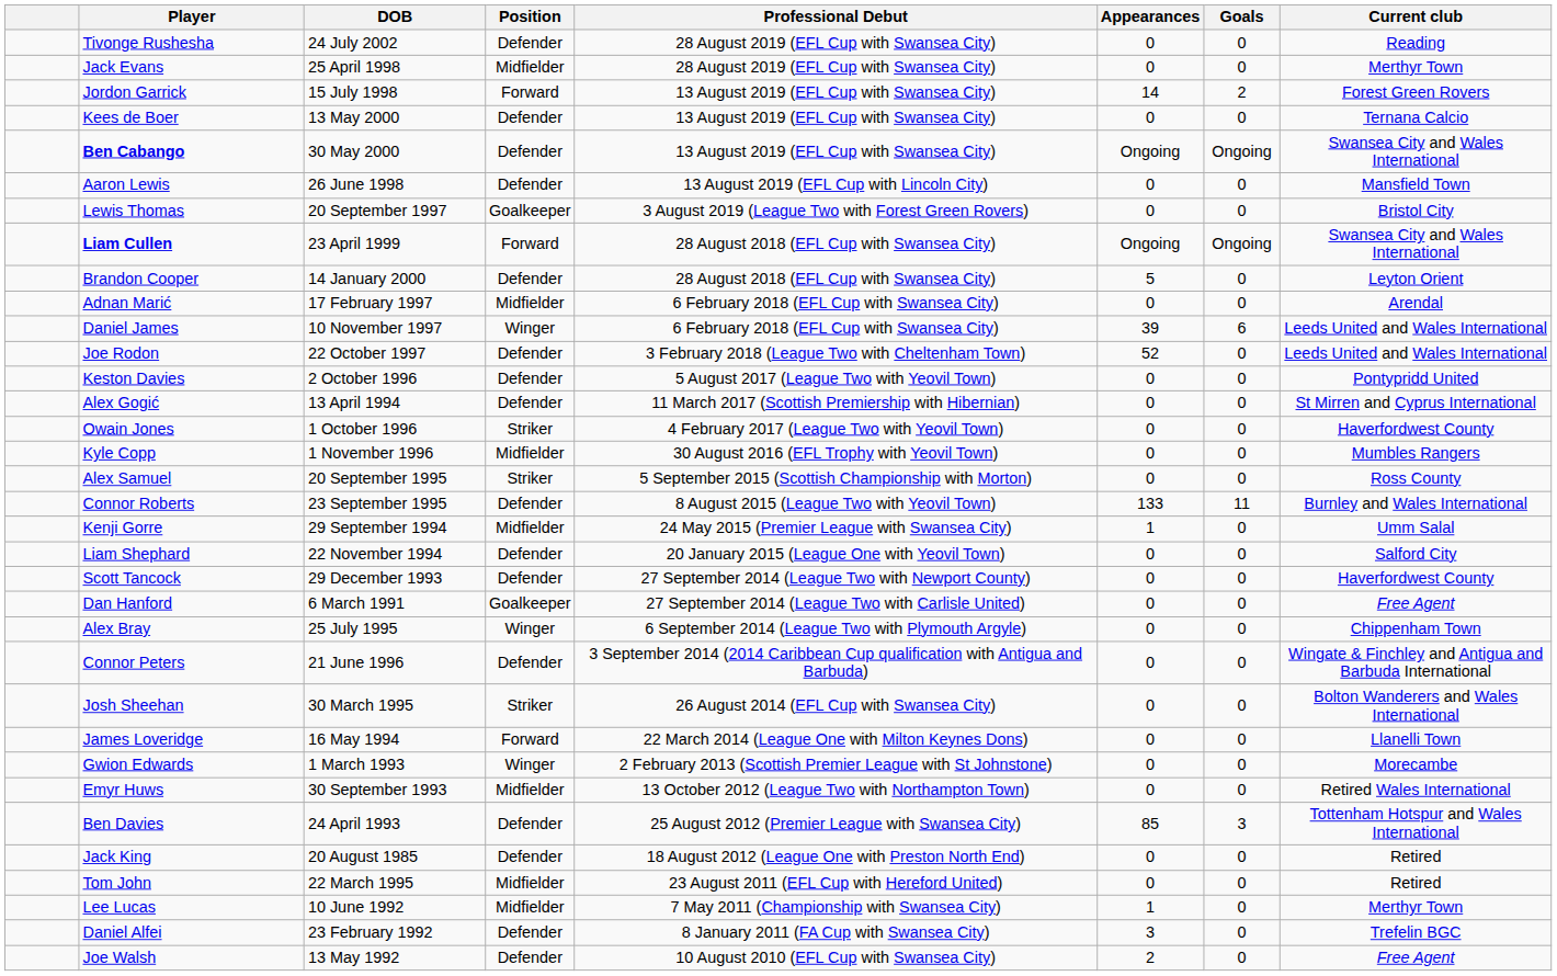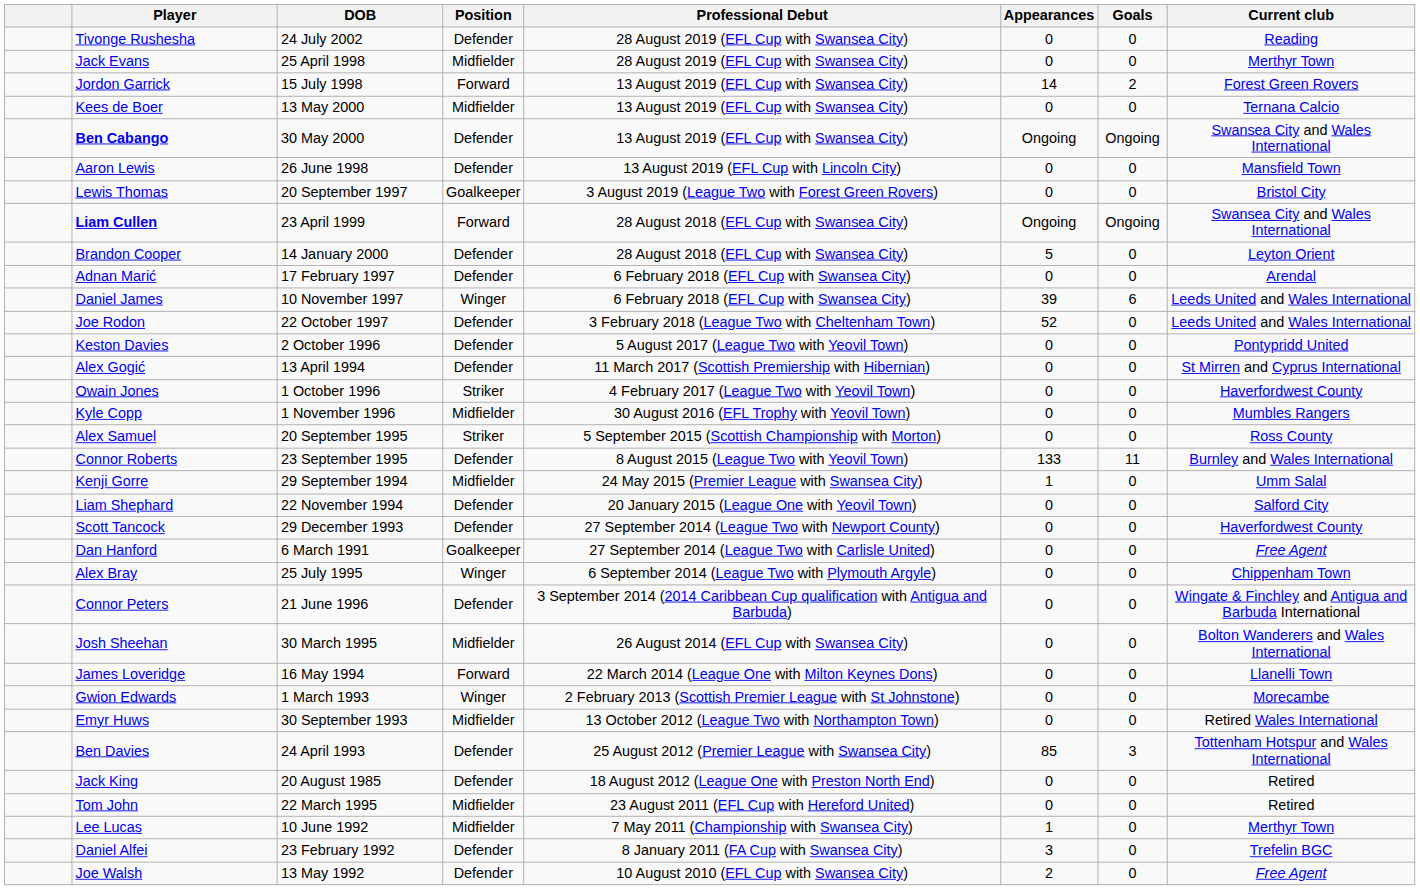 <table class="wikitable">
 <tr>
 <th width=5%></th>
 <th width=15%>Player</th>
 <th width=12%>DOB</th>
 <th width=5%>Position</th>
 <th width=35%>Professional Debut</th>
 <th width=5%>Appearances</th>
 <th width=5%>Goals</th>
 <th width=35%>Current club</th>
 </tr>
 <tr>
 <td align=center></td>
 <td><a href='#'>Tivonge Rushesha</a></td>
 <td>24 July 2002</td>
 <td align=center>Defender</td>
 <td align=center>28 August 2019 (<a href='#'>EFL Cup</a> with <a href='#'>Swansea City</a>)</td>
 <td align=center>0</td>
 <td align=center>0</td>
 <td align=center><a href='#'>Reading</a></td>
 </tr>
 <tr>
 <td align=center></td>
 <td><a href='#'>Jack Evans</a></td>
 <td>25 April 1998</td>
 <td align=center>Midfielder</td>
 <td align=center>28 August 2019 (<a href='#'>EFL Cup</a> with <a href='#'>Swansea City</a>)</td>
 <td align=center>0</td>
 <td align=center>0</td>
 <td align=center><a href='#'>Merthyr Town</a></td>
 </tr>
 <tr>
 <td align=center></td>
 <td><a href='#'>Jordon Garrick</a></td>
 <td>15 July 1998</td>
 <td align=center>Forward</td>
 <td align=center>13 August 2019 (<a href='#'>EFL Cup</a> with <a href='#'>Swansea City</a>)</td>
 <td align=center>14</td>
 <td align=center>2</td>
 <td align=center><a href='#'>Forest Green Rovers</a></td>
 </tr>
 <tr>
 <td align=center></td>
 <td><a href='#'>Kees de Boer</a></td>
 <td>13 May 2000</td>
-<td align=center>Defender</td>
+<td align=center>Midfielder</td>
 <td align=center>13 August 2019 (<a href='#'>EFL Cup</a> with <a href='#'>Swansea City</a>)</td>
 <td align=center>0</td>
 <td align=center>0</td>
 <td align=center><a href='#'>Ternana Calcio</a></td>
 </tr>
 <tr>
 <td align=center></td>
 <td><strong><a href='#'>Ben Cabango</a></strong></td>
 <td>30 May 2000</td>
 <td align=center>Defender</td>
 <td align=center>13 August 2019 (<a href='#'>EFL Cup</a> with <a href='#'>Swansea City</a>)</td>
 <td align=center>Ongoing</td>
 <td align=center>Ongoing</td>
 <td align=center><a href='#'>Swansea City</a> and <a href='#'>Wales International</a></td>
 </tr>
 <tr>
 <td align=center></td>
 <td><a href='#'>Aaron Lewis</a></td>
 <td>26 June 1998</td>
 <td align=center>Defender</td>
 <td align=center>13 August 2019 (<a href='#'>EFL Cup</a> with <a href='#'>Lincoln City</a>)</td>
 <td align=center>0</td>
 <td align=center>0</td>
 <td align=center><a href='#'>Mansfield Town</a></td>
 </tr>
 <tr>
 <td align=center></td>
 <td><a href='#'>Lewis Thomas</a></td>
 <td>20 September 1997</td>
 <td align=center>Goalkeeper</td>
 <td align=center>3 August 2019 (<a href='#'>League Two</a> with <a href='#'>Forest Green Rovers</a>)</td>
 <td align=center>0</td>
 <td align=center>0</td>
 <td align=center><a href='#'>Bristol City</a></td>
 </tr>
 <tr>
 <td align=center></td>
 <td><strong><a href='#'>Liam Cullen</a></strong></td>
 <td>23 April 1999</td>
 <td align=center>Forward</td>
 <td align=center>28 August 2018 (<a href='#'>EFL Cup</a> with <a href='#'>Swansea City</a>)</td>
 <td align=center>Ongoing</td>
 <td align=center>Ongoing</td>
 <td align=center><a href='#'>Swansea City</a> and <a href='#'>Wales International</a></td>
 </tr>
 <tr>
 <td align=center></td>
 <td><a href='#'>Brandon Cooper</a></td>
 <td>14 January 2000</td>
 <td align=center>Defender</td>
 <td align=center>28 August 2018 (<a href='#'>EFL Cup</a> with <a href='#'>Swansea City</a>)</td>
 <td align=center>5</td>
 <td align=center>0</td>
 <td align=center><a href='#'>Leyton Orient</a></td>
 </tr>
 <tr>
 <td align=center></td>
 <td><a href='#'>Adnan Marić</a></td>
 <td>17 February 1997</td>
-<td align=center>Midfielder</td>
+<td align=center>Defender</td>
 <td align=center>6 February 2018 (<a href='#'>EFL Cup</a> with <a href='#'>Swansea City</a>)</td>
 <td align=center>0</td>
 <td align=center>0</td>
 <td align=center><a href='#'>Arendal</a></td>
 </tr>
 <tr>
 <td align=center></td>
 <td><a href='#'>Daniel James</a></td>
 <td>10 November 1997</td>
 <td align=center>Winger</td>
 <td align=center>6 February 2018 (<a href='#'>EFL Cup</a> with <a href='#'>Swansea City</a>)</td>
 <td align=center>39</td>
 <td align=center>6</td>
 <td align=center><a href='#'>Leeds United</a> and <a href='#'>Wales International</a></td>
 </tr>
 <tr>
 <td align=center></td>
 <td><a href='#'>Joe Rodon</a></td>
 <td>22 October 1997</td>
 <td align=center>Defender</td>
 <td align=center>3 February 2018 (<a href='#'>League Two</a> with <a href='#'>Cheltenham Town</a>)</td>
 <td align=center>52</td>
 <td align=center>0</td>
 <td align=center><a href='#'>Leeds United</a> and <a href='#'>Wales International</a></td>
 </tr>
 <tr>
 <td align=center></td>
 <td><a href='#'>Keston Davies</a></td>
 <td>2 October 1996</td>
 <td align=center>Defender</td>
 <td align=center>5 August 2017 (<a href='#'>League Two</a> with <a href='#'>Yeovil Town</a>)</td>
 <td align=center>0</td>
 <td align=center>0</td>
 <td align=center><a href='#'>Pontypridd United</a></td>
 </tr>
 <tr>
 <td align=center></td>
 <td><a href='#'>Alex Gogić</a></td>
 <td>13 April 1994</td>
 <td align=center>Defender</td>
 <td align=center>11 March 2017 (<a href='#'>Scottish Premiership</a> with <a href='#'>Hibernian</a>)</td>
 <td align=center>0</td>
 <td align=center>0</td>
 <td align=center><a href='#'>St Mirren</a> and <a href='#'>Cyprus International</a></td>
 </tr>
 <tr>
 <td align=center></td>
 <td><a href='#'>Owain Jones</a></td>
 <td>1 October 1996</td>
 <td align=center>Striker</td>
 <td align=center>4 February 2017 (<a href='#'>League Two</a> with <a href='#'>Yeovil Town</a>)</td>
 <td align=center>0</td>
 <td align=center>0</td>
 <td align=center><a href='#'>Haverfordwest County</a></td>
 </tr>
 <tr>
 <td align=center></td>
 <td><a href='#'>Kyle Copp</a></td>
 <td>1 November 1996</td>
 <td align=center>Midfielder</td>
 <td align=center>30 August 2016 (<a href='#'>EFL Trophy</a> with <a href='#'>Yeovil Town</a>)</td>
 <td align=center>0</td>
 <td align=center>0</td>
 <td align=center><a href='#'>Mumbles Rangers</a></td>
 </tr>
 <tr>
 <td align=center></td>
 <td><a href='#'>Alex Samuel</a></td>
 <td>20 September 1995</td>
 <td align=center>Striker</td>
 <td align=center>5 September 2015 (<a href='#'>Scottish Championship</a> with <a href='#'>Morton</a>)</td>
 <td align=center>0</td>
 <td align=center>0</td>
 <td align=center><a href='#'>Ross County</a></td>
 </tr>
 <tr>
 <td align=center></td>
 <td><a href='#'>Connor Roberts</a></td>
 <td>23 September 1995</td>
 <td align=center>Defender</td>
 <td align=center>8 August 2015 (<a href='#'>League Two</a> with <a href='#'>Yeovil Town</a>)</td>
 <td align=center>133</td>
 <td align=center>11</td>
 <td align=center><a href='#'>Burnley</a> and <a href='#'>Wales International</a></td>
 </tr>
 <tr>
 <td align=center></td>
 <td><a href='#'>Kenji Gorre</a></td>
 <td>29 September 1994</td>
 <td align=center>Midfielder</td>
 <td align=center>24 May 2015 (<a href='#'>Premier League</a> with <a href='#'>Swansea City</a>)</td>
 <td align=center>1</td>
 <td align=center>0</td>
 <td align=center><a href='#'>Umm Salal</a></td>
 </tr>
 <tr>
 <td align=center></td>
 <td><a href='#'>Liam Shephard</a></td>
 <td>22 November 1994</td>
 <td align=center>Defender</td>
 <td align=center>20 January 2015 (<a href='#'>League One</a> with <a href='#'>Yeovil Town</a>)</td>
 <td align=center>0</td>
 <td align=center>0</td>
 <td align=center><a href='#'>Salford City</a></td>
 </tr>
 <tr>
 <td align=center></td>
 <td><a href='#'>Scott Tancock</a></td>
 <td>29 December 1993</td>
 <td align=center>Defender</td>
 <td align=center>27 September 2014 (<a href='#'>League Two</a> with <a href='#'>Newport County</a>)</td>
 <td align=center>0</td>
 <td align=center>0</td>
 <td align=center><a href='#'>Haverfordwest County</a></td>
 </tr>
 <tr>
 <td align=center></td>
 <td><a href='#'>Dan Hanford</a></td>
 <td>6 March 1991</td>
 <td align=center>Goalkeeper</td>
 <td align=center>27 September 2014 (<a href='#'>League Two</a> with <a href='#'>Carlisle United</a>)</td>
 <td align=center>0</td>
 <td align=center>0</td>
 <td align=center><a href='#'><em>Free Agent</em></a></td>
 </tr>
 <tr>
 <td align=center></td>
 <td><a href='#'>Alex Bray</a></td>
 <td>25 July 1995</td>
 <td align=center>Winger</td>
 <td align=center>6 September 2014 (<a href='#'>League Two</a> with <a href='#'>Plymouth Argyle</a>)</td>
 <td align=center>0</td>
 <td align=center>0</td>
 <td align=center><a href='#'>Chippenham Town</a></td>
 </tr>
 <tr>
 <td align=center></td>
 <td><a href='#'>Connor Peters</a></td>
 <td>21 June 1996</td>
 <td align=center>Defender</td>
 <td align=center>3 September 2014 (<a href='#'>2014 Caribbean Cup qualification</a> with <a href='#'>Antigua and Barbuda</a>)</td>
 <td align=center>0</td>
 <td align=center>0</td>
 <td align=center><a href='#'>Wingate & Finchley</a> and <a href='#'>Antigua and Barbuda</a> International</td>
 </tr>
 <tr>
 <td align=center></td>
 <td><a href='#'>Josh Sheehan</a></td>
 <td>30 March 1995</td>
-<td align=center>Striker</td>
+<td align=center>Midfielder</td>
 <td align=center>26 August 2014 (<a href='#'>EFL Cup</a> with <a href='#'>Swansea City</a>)</td>
 <td align=center>0</td>
 <td align=center>0</td>
 <td align=center><a href='#'>Bolton Wanderers</a> and <a href='#'>Wales International</a></td>
 </tr>
 <tr>
 <td align=center></td>
 <td><a href='#'>James Loveridge</a></td>
 <td>16 May 1994</td>
 <td align=center>Forward</td>
 <td align=center>22 March 2014 (<a href='#'>League One</a> with <a href='#'>Milton Keynes Dons</a>)</td>
 <td align=center>0</td>
 <td align=center>0</td>
 <td align=center><a href='#'>Llanelli Town</a></td>
 </tr>
 <tr>
 <td align=center></td>
 <td><a href='#'>Gwion Edwards</a></td>
 <td>1 March 1993</td>
 <td align=center>Winger</td>
 <td align=center>2 February 2013 (<a href='#'>Scottish Premier League</a> with <a href='#'>St Johnstone</a>)</td>
 <td align=center>0</td>
 <td align=center>0</td>
 <td align=center><a href='#'>Morecambe</a></td>
 </tr>
 <tr>
 <td align=center></td>
 <td><a href='#'>Emyr Huws</a></td>
 <td>30 September 1993</td>
 <td align=center>Midfielder</td>
 <td align=center>13 October 2012 (<a href='#'>League Two</a> with <a href='#'>Northampton Town</a>)</td>
 <td align=center>0</td>
 <td align=center>0</td>
 <td align=center>Retired <a href='#'>Wales International</a></td>
 </tr>
 <tr>
 <td align=center></td>
 <td><a href='#'>Ben Davies</a></td>
 <td>24 April 1993</td>
 <td align=center>Defender</td>
 <td align=center>25 August 2012 (<a href='#'>Premier League</a> with <a href='#'>Swansea City</a>)</td>
 <td align=center>85</td>
 <td align=center>3</td>
 <td align=center><a href='#'>Tottenham Hotspur</a> and <a href='#'>Wales International</a></td>
 </tr>
 <tr>
 <td align=center></td>
 <td><a href='#'>Jack King</a></td>
 <td>20 August 1985</td>
 <td align=center>Defender</td>
 <td align=center>18 August 2012 (<a href='#'>League One</a> with <a href='#'>Preston North End</a>)</td>
 <td align=center>0</td>
 <td align=center>0</td>
 <td align=center>Retired</td>
 </tr>
 <tr>
 <td align=center></td>
 <td><a href='#'>Tom John</a></td>
 <td>22 March 1995</td>
 <td align=center>Midfielder</td>
 <td align=center>23 August 2011 (<a href='#'>EFL Cup</a> with <a href='#'>Hereford United</a>)</td>
 <td align=center>0</td>
 <td align=center>0</td>
 <td align=center>Retired</td>
 </tr>
 <tr>
 <td align=center></td>
 <td><a href='#'>Lee Lucas</a></td>
 <td>10 June 1992</td>
 <td align=center>Midfielder</td>
 <td align=center>7 May 2011 (<a href='#'>Championship</a> with <a href='#'>Swansea City</a>)</td>
 <td align=center>1</td>
 <td align=center>0</td>
 <td align=center><a href='#'>Merthyr Town</a></td>
 </tr>
 <tr>
 <td align=center></td>
 <td><a href='#'>Daniel Alfei</a></td>
 <td>23 February 1992</td>
 <td align=center>Defender</td>
 <td align=center>8 January 2011 (<a href='#'>FA Cup</a> with <a href='#'>Swansea City</a>)</td>
 <td align=center>3</td>
 <td align=center>0</td>
 <td align=center><a href='#'>Trefelin BGC</a></td>
 </tr>
 <tr>
 <td align=center></td>
 <td><a href='#'>Joe Walsh</a></td>
 <td>13 May 1992</td>
 <td align=center>Defender</td>
 <td align=center>10 August 2010 (<a href='#'>EFL Cup</a> with <a href='#'>Swansea City</a>)</td>
 <td align=center>2</td>
 <td align=center>0</td>
 <td align=center><a href='#'><em>Free Agent</em></a></td>
 </tr>
 </table>
